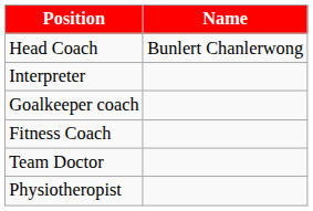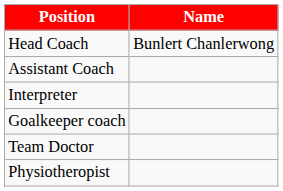 <table class="wikitable">
 <tr>
 <th style="background:red; color:white;">Position</th>
 <th style="background:red; color:white;">Name</th>
 </tr>
 <tr>
 <td>Head Coach</td>
 <td> Bunlert Chanlerwong</td>
 </tr>
 <tr>
+<td>Assistant Coach</td>
+<td> <br></td>
+</tr>
+<tr>
 <td>Interpreter</td>
 <td></td>
 </tr>
 <tr>
 <td>Goalkeeper coach</td>
-<td></td>
-</tr>
-<tr>
-<td>Fitness Coach</td>
 <td></td>
 </tr>
 <tr>
 <td>Team Doctor</td>
 <td></td>
 </tr>
 <tr>
 <td>Physiotheropist</td>
 <td></td>
 </tr>
 </table>
